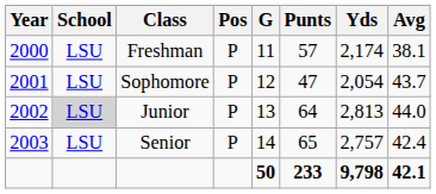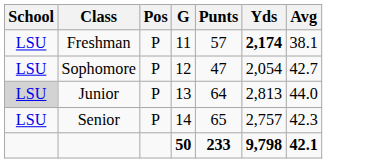 <table class="wikitable" style="text-align:center">
 <tr>
-<th>Year</th>
 <th>School</th>
 <th>Class</th>
 <th>Pos</th>
 <th>G</th>
 <th>Punts</th>
 <th>Yds</th>
 <th>Avg</th>
 </tr>
 <tr>
-<td><a href='#'>2000</a></td>
 <td><a href='#'>LSU</a></td>
 <td>Freshman</td>
 <td>P</td>
 <td>11</td>
 <td>57</td>
-<td>2,174</td>
+<td><strong>2,174</strong></td>
 <td>38.1</td>
 </tr>
 <tr>
-<td><a href='#'>2001</a></td>
 <td><a href='#'>LSU</a></td>
 <td>Sophomore</td>
 <td>P</td>
 <td>12</td>
 <td>47</td>
 <td>2,054</td>
-<td>43.7</td>
+<td>42.7</td>
 </tr>
 <tr>
-<td><a href='#'>2002</a></td>
 <td style="background: lightgrey;"><a href='#'>LSU</a></td>
 <td>Junior</td>
 <td>P</td>
 <td>13</td>
 <td>64</td>
 <td>2,813</td>
 <td>44.0</td>
 </tr>
 <tr>
-<td><a href='#'>2003</a></td>
 <td><a href='#'>LSU</a></td>
 <td>Senior</td>
 <td>P</td>
 <td>14</td>
 <td>65</td>
 <td>2,757</td>
-<td>42.4</td>
+<td>42.3</td>
 </tr>
 <tr>
-<td style="font-weight: bold;"></td>
 <td style="font-weight: bold;"></td>
 <td style="font-weight: bold;"></td>
 <td style="font-weight: bold;"></td>
 <td style="font-weight: bold;">50</td>
 <td style="font-weight: bold;">233</td>
 <td style="font-weight: bold;">9,798</td>
 <td style="font-weight: bold;">42.1</td>
 </tr>
 </table>
